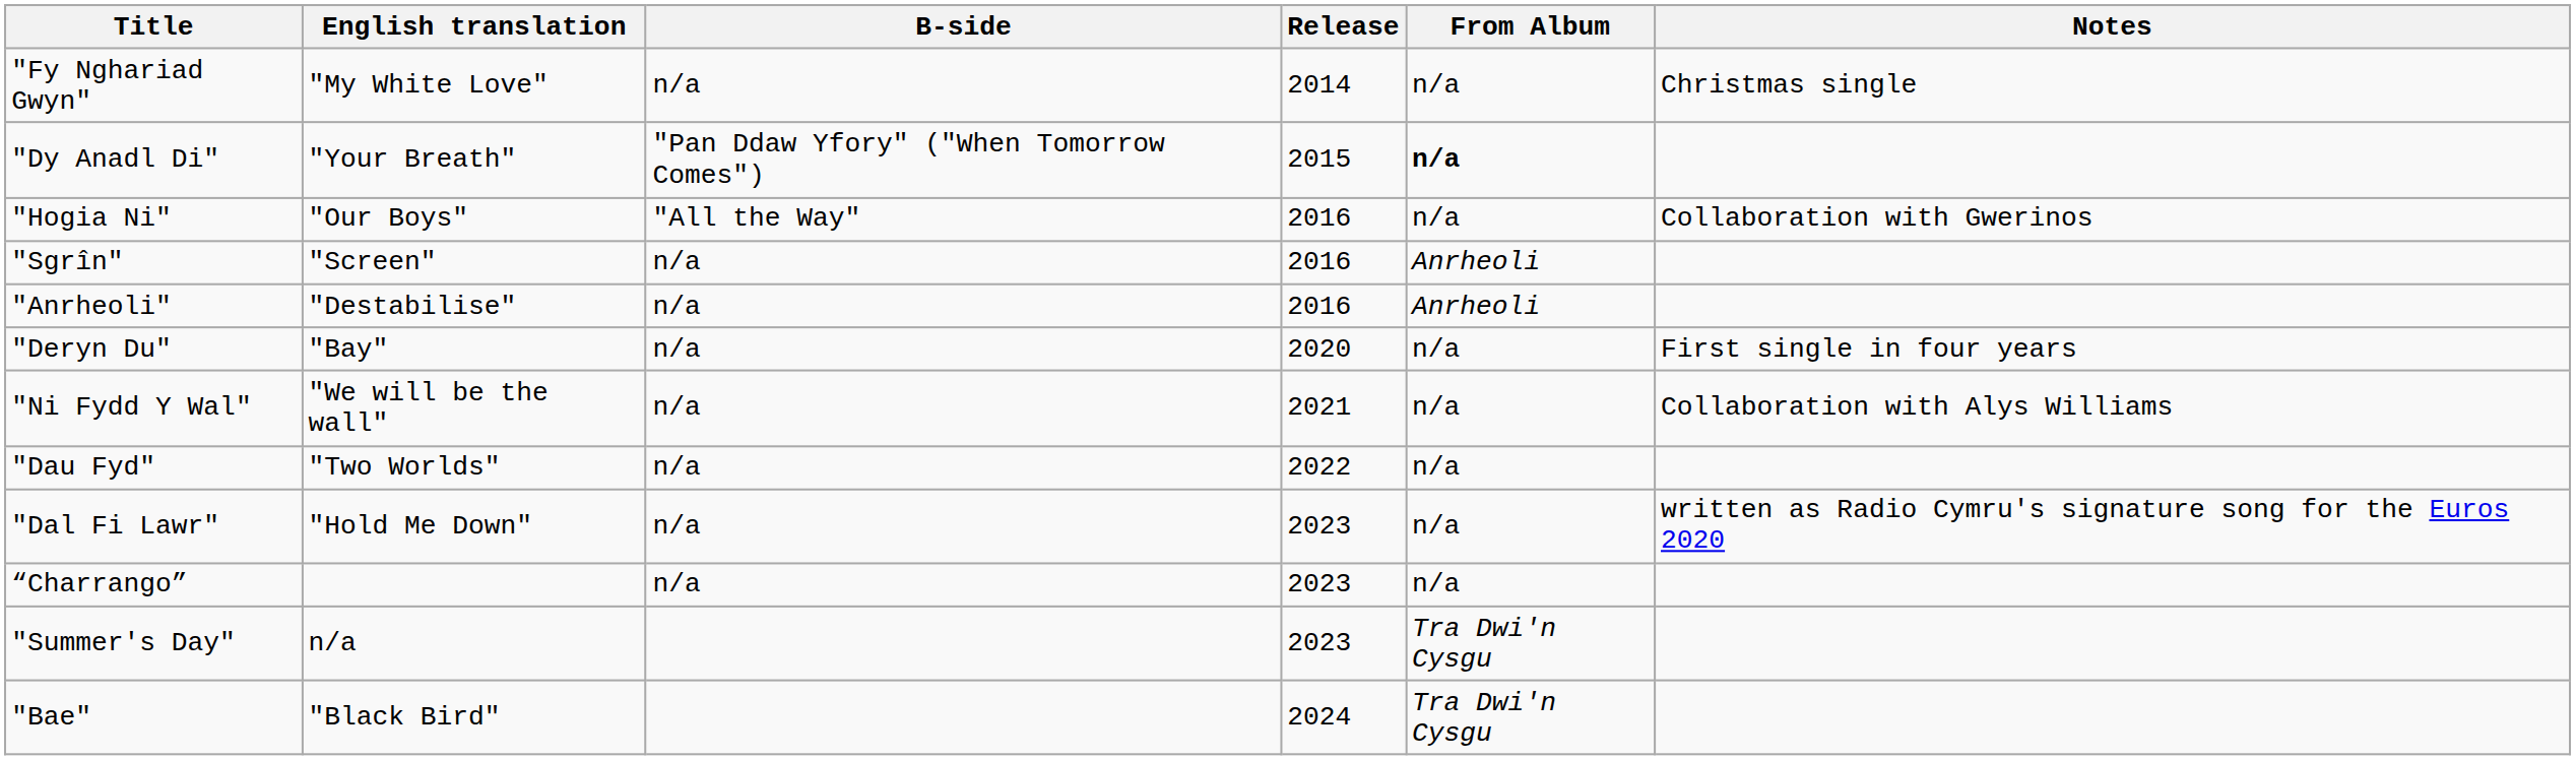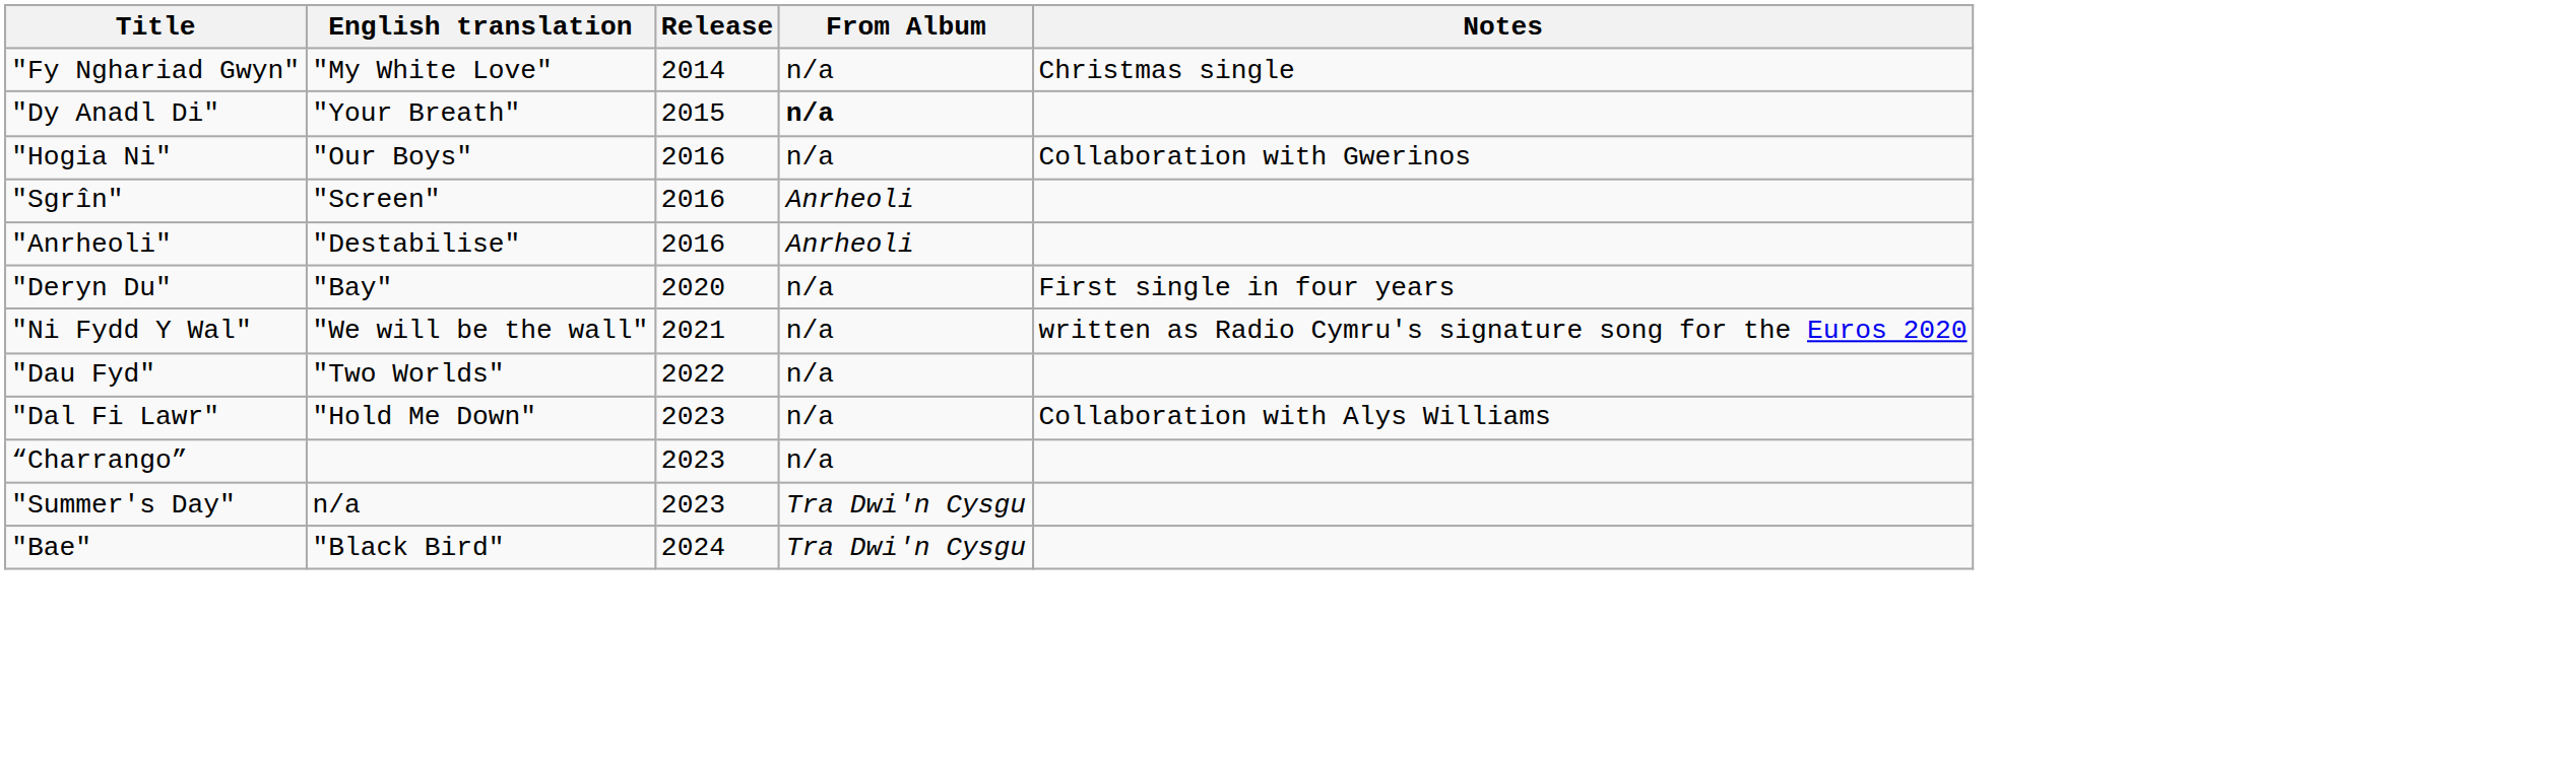 <table class="wikitable">
 <tr>
 <th>Title</th>
 <th>English translation</th>
-<th>B-side</th>
 <th>Release</th>
 <th>From Album</th>
 <th>Notes</th>
 </tr>
 <tr>
 <td>"Fy Nghariad Gwyn"</td>
 <td>"My White Love"</td>
-<td>n/a</td>
 <td>2014</td>
 <td>n/a</td>
 <td>Christmas single</td>
 </tr>
 <tr>
 <td>"Dy Anadl Di"</td>
 <td>"Your Breath"</td>
-<td>"Pan Ddaw Yfory" ("When Tomorrow Comes")</td>
 <td>2015</td>
 <td><strong>n/a</strong></td>
 <td></td>
 </tr>
 <tr>
 <td>"Hogia Ni"</td>
 <td>"Our Boys"</td>
-<td>"All the Way"</td>
 <td>2016</td>
 <td>n/a</td>
 <td>Collaboration with Gwerinos</td>
 </tr>
 <tr>
 <td>"Sgrîn"</td>
 <td>"Screen"</td>
-<td>n/a</td>
 <td>2016</td>
 <td><em>Anrheoli</em></td>
 <td></td>
 </tr>
 <tr>
 <td>"Anrheoli"</td>
 <td>"Destabilise"</td>
-<td>n/a</td>
 <td>2016</td>
 <td><em>Anrheoli</em></td>
 <td></td>
 </tr>
 <tr>
 <td>"Deryn Du"</td>
 <td>"Bay"</td>
-<td>n/a</td>
 <td>2020</td>
 <td>n/a</td>
 <td>First single in four years</td>
 </tr>
 <tr>
 <td>"Ni Fydd Y Wal"</td>
 <td>"We will be the wall"</td>
-<td>n/a</td>
 <td>2021</td>
 <td>n/a</td>
-<td>Collaboration with Alys Williams</td>
+<td>written as Radio Cymru's signature song for the <a href='#'>Euros 2020</a></td>
 </tr>
 <tr>
 <td>"Dau Fyd"</td>
 <td>"Two Worlds"</td>
-<td>n/a</td>
 <td>2022</td>
 <td>n/a</td>
 <td></td>
 </tr>
 <tr>
 <td>"Dal Fi Lawr"</td>
 <td>"Hold Me Down"</td>
-<td>n/a</td>
 <td>2023</td>
 <td>n/a</td>
-<td>written as Radio Cymru's signature song for the <a href='#'>Euros 2020</a></td>
+<td>Collaboration with Alys Williams</td>
 </tr>
 <tr>
 <td>“Charrango”</td>
 <td></td>
-<td>n/a</td>
 <td>2023</td>
 <td>n/a</td>
 <td></td>
 </tr>
 <tr>
 <td>"Summer's Day"</td>
 <td>n/a</td>
-<td></td>
 <td>2023</td>
 <td><em>Tra Dwi'n Cysgu</em></td>
 <td></td>
 </tr>
 <tr>
 <td>"Bae"</td>
 <td>"Black Bird"</td>
-<td></td>
 <td>2024</td>
 <td><em>Tra Dwi'n Cysgu</em></td>
 <td></td>
 </tr>
 </table>
